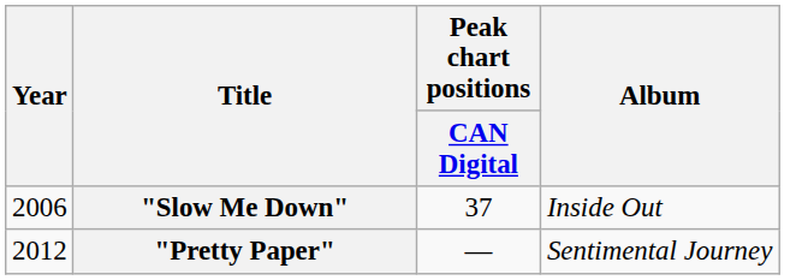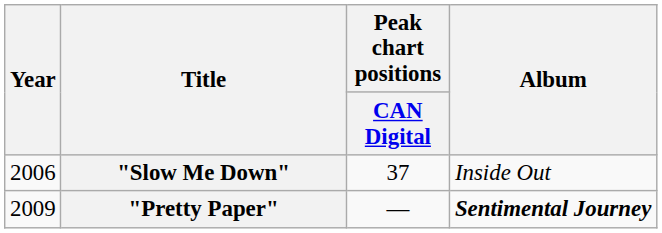 <table class="wikitable plainrowheaders" style="text-align:center;">
 <tr>
 <th scope="col" rowspan="2">Year</th>
 <th scope="col" rowspan="2" style="width:12em;">Title</th>
 <th scope="col">Peak chart positions</th>
 <th scope="col" rowspan="2">Album</th>
 </tr>
 <tr>
 <th style="width:65px;"><a href='#'>CAN Digital</a></th>
 </tr>
 <tr>
 <td>2006</td>
 <th scope="row">"Slow Me Down"</th>
 <td>37</td>
 <td style="text-align:left;"><em>Inside Out</em></td>
 </tr>
 <tr>
-<td>2012</td>
+<td>2009</td>
 <th scope="row">"Pretty Paper"</th>
 <td>—</td>
-<td style="text-align:left;"><em>Sentimental Journey</em></td>
+<td style="text-align:left;"><strong><em>Sentimental Journey</em></strong></td>
 </tr>
 </table>
